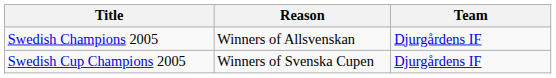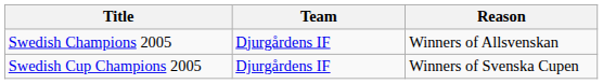 <table class="wikitable" style="text-align: left;">
 <tr>
 <th style="width: 275px;">Title</th>
+<th style="width: 200px;">Team</th>
 <th style="width: 225px;">Reason</th>
-<th style="width: 200px;">Team</th>
 </tr>
 <tr>
 <td><a href='#'>Swedish Champions</a> 2005</td>
+<td><a href='#'>Djurgårdens IF</a></td>
 <td>Winners of Allsvenskan</td>
-<td><a href='#'>Djurgårdens IF</a></td>
 </tr>
 <tr>
 <td><a href='#'>Swedish Cup Champions</a> 2005</td>
+<td><a href='#'>Djurgårdens IF</a></td>
 <td>Winners of Svenska Cupen</td>
-<td><a href='#'>Djurgårdens IF</a></td>
 </tr>
 </table>
